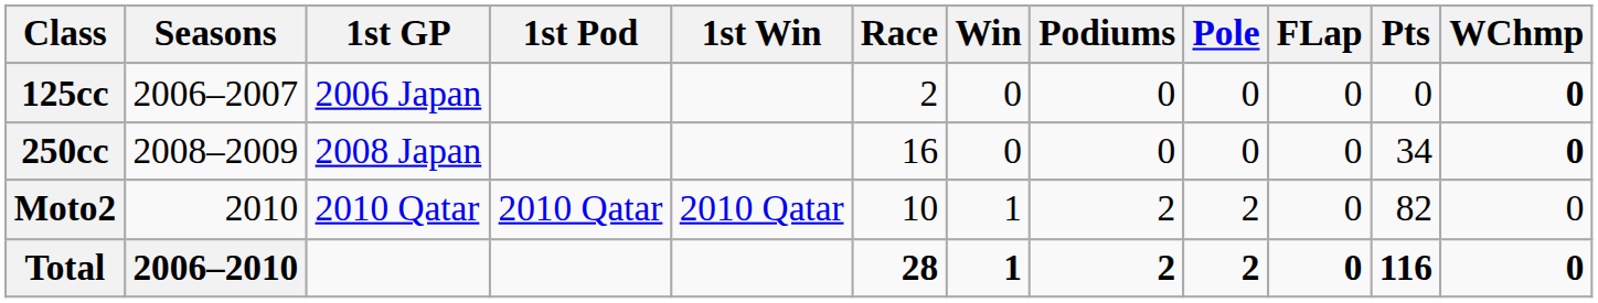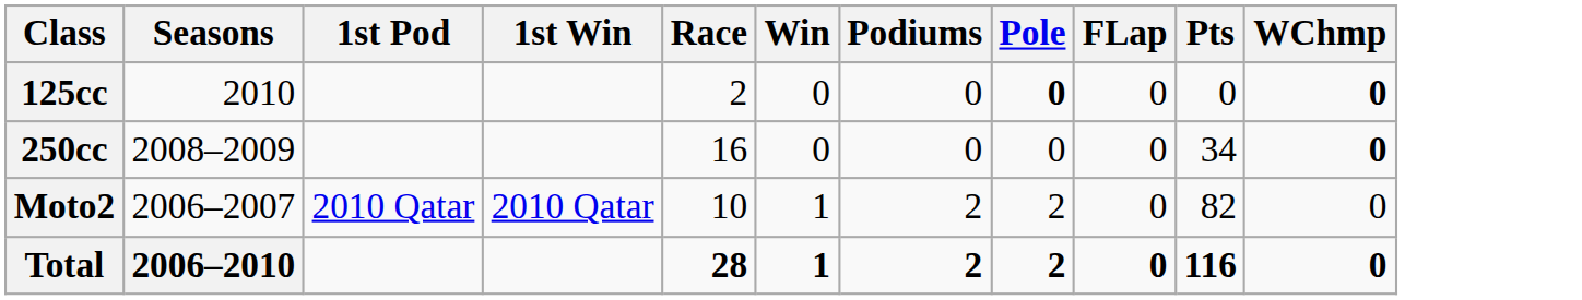 <table class="wikitable">
 <tr>
 <th>Class</th>
 <th>Seasons</th>
-<th>1st GP</th>
 <th>1st Pod</th>
 <th>1st Win</th>
 <th>Race</th>
 <th>Win</th>
 <th>Podiums</th>
 <th><a href='#'>Pole</a></th>
 <th>FLap</th>
 <th>Pts</th>
 <th>WChmp</th>
 </tr>
 <tr align="right">
 <th>125cc</th>
-<td>2006–2007</td>
-<td align="left"><a href='#'>2006 Japan</a></td>
+<td>2010</td>
 <td align="left"></td>
 <td align="left"></td>
 <td>2</td>
 <td>0</td>
 <td>0</td>
-<td>0</td>
+<td><strong>0</strong></td>
 <td>0</td>
 <td>0</td>
 <td><strong>0</strong></td>
 </tr>
 <tr align="right">
 <th>250cc</th>
 <td>2008–2009</td>
-<td align="left"><a href='#'>2008 Japan</a></td>
 <td align="left"></td>
 <td align="left"></td>
 <td>16</td>
 <td>0</td>
 <td>0</td>
 <td>0</td>
 <td>0</td>
 <td>34</td>
 <td><strong>0</strong></td>
 </tr>
 <tr align="right">
 <th>Moto2</th>
-<td>2010</td>
-<td align="left"><a href='#'>2010 Qatar</a></td>
+<td>2006–2007</td>
 <td align="left"><a href='#'>2010 Qatar</a></td>
 <td align="left"><a href='#'>2010 Qatar</a></td>
 <td>10</td>
 <td>1</td>
 <td>2</td>
 <td>2</td>
 <td>0</td>
 <td>82</td>
 <td>0</td>
 </tr>
 <tr align="right">
 <th>Total</th>
 <th>2006–2010</th>
 <td></td>
 <td></td>
-<td></td>
 <td><strong>28</strong></td>
 <td><strong>1</strong></td>
 <td><strong>2</strong></td>
 <td><strong>2</strong></td>
 <td><strong>0</strong></td>
 <td><strong>116</strong></td>
 <td><strong>0</strong></td>
 </tr>
 </table>
